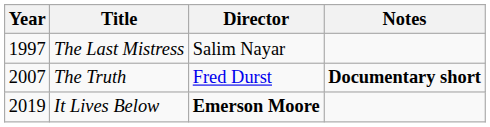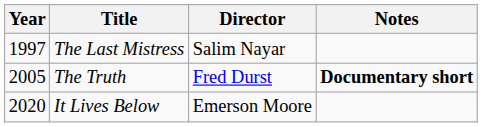 <table class="wikitable">
 <tr>
 <th>Year</th>
 <th>Title</th>
 <th>Director</th>
 <th>Notes</th>
 </tr>
 <tr>
 <td>1997</td>
 <td><em>The Last Mistress</em></td>
 <td>Salim Nayar</td>
 <td></td>
 </tr>
 <tr>
-<td>2007</td>
+<td>2005</td>
 <td><em>The Truth</em></td>
 <td><a href='#'>Fred Durst</a></td>
 <td><strong>Documentary short</strong></td>
 </tr>
 <tr>
-<td>2019</td>
+<td>2020</td>
 <td><em>It Lives Below</em></td>
-<td><strong>Emerson Moore</strong></td>
+<td>Emerson Moore</td>
 <td></td>
 </tr>
 </table>
